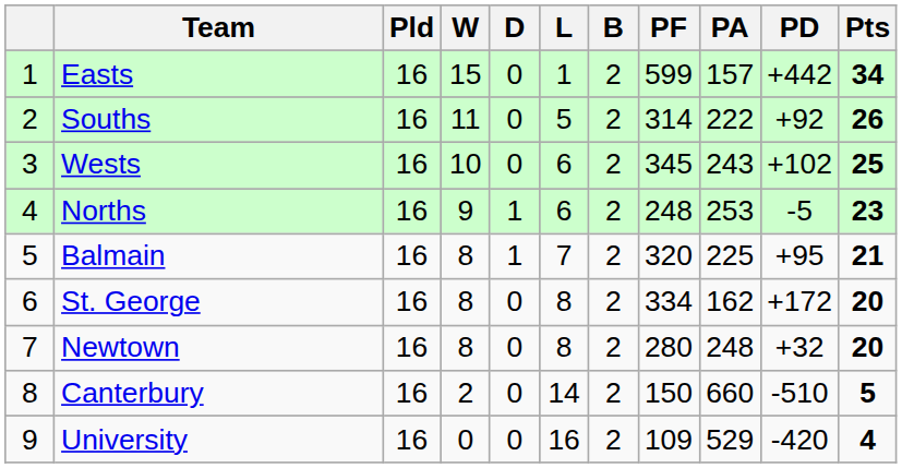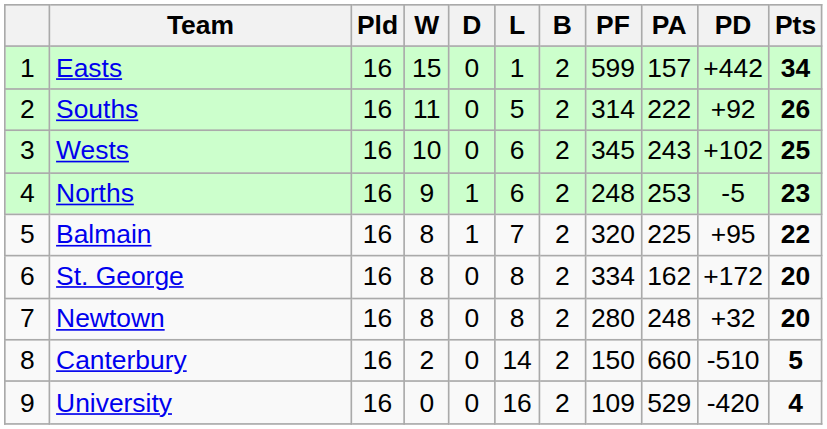 <table class="wikitable" style="text-align:center;">
 <tr>
 <th style="width:20px;" abbr="Position"></th>
 <th width=175>Team</th>
 <th style="width:20px;" abbr="Played">Pld</th>
 <th style="width:20px;" abbr="Won">W</th>
 <th style="width:20px;" abbr="Drawn">D</th>
 <th style="width:20px;" abbr="Lost">L</th>
 <th style="width:20px;" abbr="Bye">B</th>
 <th style="width:20px;" abbr="Points for">PF</th>
 <th style="width:20px;" abbr="Points against">PA</th>
 <th style="width:20px;" abbr="Points difference">PD</th>
 <th style="width:20px;" abbr="Points">Pts</th>
 </tr>
 <tr style="background:#cfc;">
 <td>1</td>
 <td style="text-align:left;"> <a href='#'>Easts</a></td>
 <td>16</td>
 <td>15</td>
 <td>0</td>
 <td>1</td>
 <td>2</td>
 <td>599</td>
 <td>157</td>
 <td>+442</td>
 <td><strong>34</strong></td>
 </tr>
 <tr style="background:#cfc;">
 <td>2</td>
 <td style="text-align:left;"> <a href='#'>Souths</a></td>
 <td>16</td>
 <td>11</td>
 <td>0</td>
 <td>5</td>
 <td>2</td>
 <td>314</td>
 <td>222</td>
 <td>+92</td>
 <td><strong>26</strong></td>
 </tr>
 <tr style="background:#cfc;">
 <td>3</td>
 <td style="text-align:left;"> <a href='#'>Wests</a></td>
 <td>16</td>
 <td>10</td>
 <td>0</td>
 <td>6</td>
 <td>2</td>
 <td>345</td>
 <td>243</td>
 <td>+102</td>
 <td><strong>25</strong></td>
 </tr>
 <tr style="background:#cfc;">
 <td>4</td>
 <td style="text-align:left;"> <a href='#'>Norths</a></td>
 <td>16</td>
 <td>9</td>
 <td>1</td>
 <td>6</td>
 <td>2</td>
 <td>248</td>
 <td>253</td>
 <td>-5</td>
 <td><strong>23</strong></td>
 </tr>
 <tr>
 <td>5</td>
 <td style="text-align:left;"> <a href='#'>Balmain</a></td>
 <td>16</td>
 <td>8</td>
 <td>1</td>
 <td>7</td>
 <td>2</td>
 <td>320</td>
 <td>225</td>
 <td>+95</td>
-<td><strong>21</strong></td>
+<td><strong>22</strong></td>
 </tr>
 <tr>
 <td>6</td>
 <td style="text-align:left;"> <a href='#'>St. George</a></td>
 <td>16</td>
 <td>8</td>
 <td>0</td>
 <td>8</td>
 <td>2</td>
 <td>334</td>
 <td>162</td>
 <td>+172</td>
 <td><strong>20</strong></td>
 </tr>
 <tr>
 <td>7</td>
 <td style="text-align:left;"> <a href='#'>Newtown</a></td>
 <td>16</td>
 <td>8</td>
 <td>0</td>
 <td>8</td>
 <td>2</td>
 <td>280</td>
 <td>248</td>
 <td>+32</td>
 <td><strong>20</strong></td>
 </tr>
 <tr>
 <td>8</td>
 <td style="text-align:left;"> <a href='#'>Canterbury</a></td>
 <td>16</td>
 <td>2</td>
 <td>0</td>
 <td>14</td>
 <td>2</td>
 <td>150</td>
 <td>660</td>
 <td>-510</td>
 <td><strong>5</strong></td>
 </tr>
 <tr>
 <td>9</td>
 <td style="text-align:left;"> <a href='#'>University</a></td>
 <td>16</td>
 <td>0</td>
 <td>0</td>
 <td>16</td>
 <td>2</td>
 <td>109</td>
 <td>529</td>
 <td>-420</td>
 <td><strong>4</strong></td>
 </tr>
 </table>
